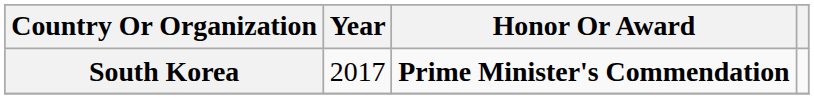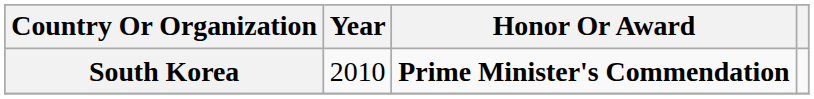 <table class="wikitable plainrowheaders sortable" style="margin-right: 0;">
 <tr>
 <th scope="col">Country Or Organization</th>
 <th scope="col">Year</th>
 <th scope="col">Honor Or Award</th>
 <th scope="col" class="unsortable"></th>
 </tr>
 <tr>
 <th scope="row">South Korea</th>
-<td style="text-align:center">2017</td>
+<td style="text-align:center">2010</td>
 <td><strong>Prime Minister's Commendation</strong></td>
 <td style="text-align:center"></td>
 </tr>
 <tr>
 </tr>
 </table>
